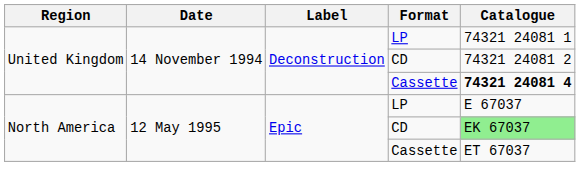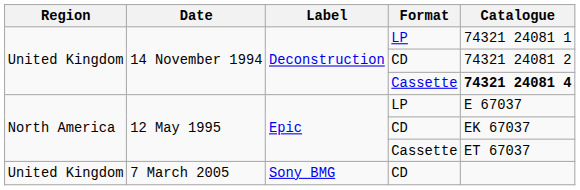 <table class="wikitable">
 <tr>
 <th>Region</th>
 <th>Date</th>
 <th>Label</th>
 <th>Format</th>
 <th>Catalogue</th>
 </tr>
 <tr>
 <td rowspan="3">United Kingdom</td>
 <td rowspan="3">14 November 1994</td>
 <td rowspan="3"><a href='#'>Deconstruction</a></td>
 <td><a href='#'>LP</a></td>
 <td>74321 24081 1</td>
 </tr>
 <tr>
 <td>CD</td>
 <td>74321 24081 2</td>
 </tr>
 <tr>
 <td><a href='#'>Cassette</a></td>
 <td><strong>74321 24081 4</strong></td>
 </tr>
 <tr>
 <td rowspan="3">North America</td>
 <td rowspan="3">12 May 1995</td>
 <td rowspan="3"><a href='#'>Epic</a></td>
 <td>LP</td>
 <td>E 67037</td>
 </tr>
 <tr>
 <td>CD</td>
-<td style="background: lightgreen;">EK 67037</td>
+<td>EK 67037</td>
 </tr>
 <tr>
 <td>Cassette</td>
 <td>ET 67037</td>
 </tr>
+<tr>
+<td>United Kingdom</td>
+<td>7 March 2005</td>
+<td><a href='#'>Sony BMG</a></td>
+<td>CD</td>
+<td></td>
+</tr>
 </table>
